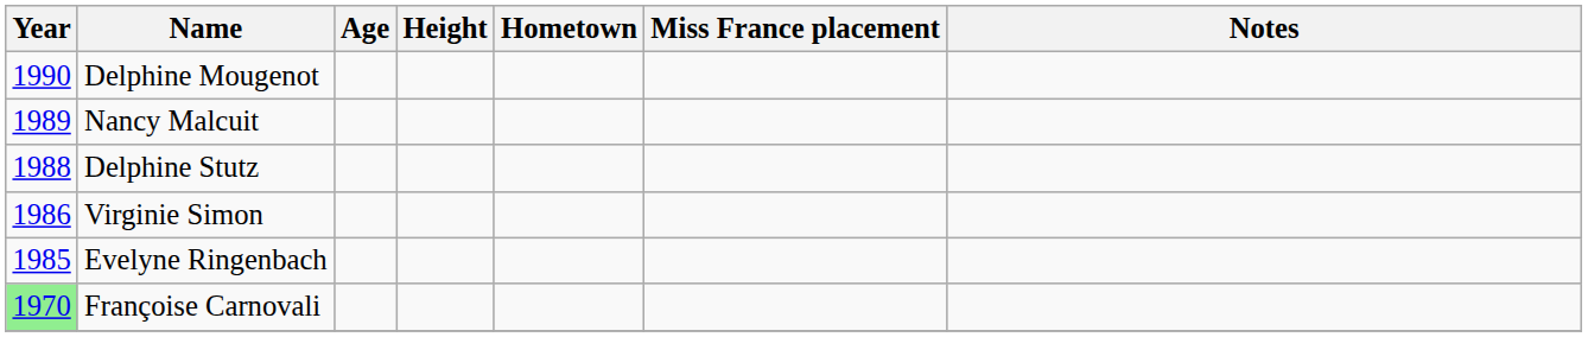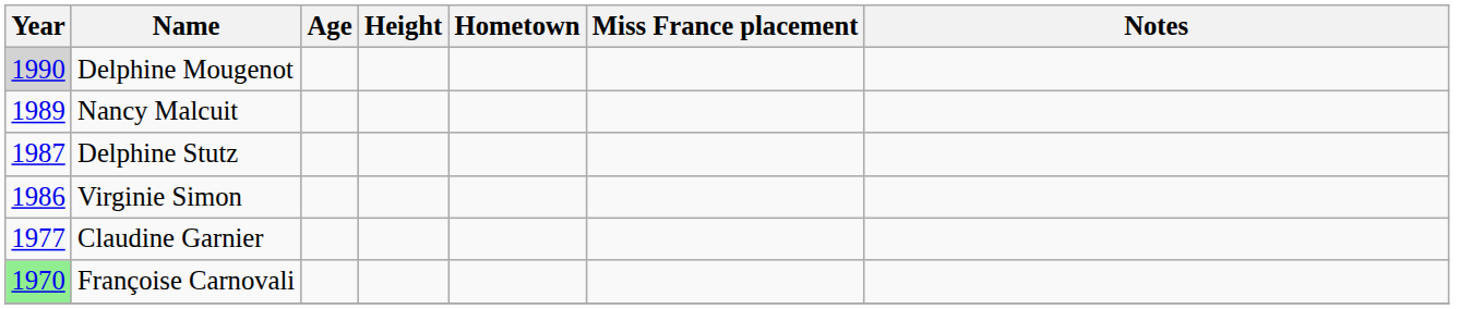 <table class="wikitable sortable">
 <tr>
 <th>Year</th>
 <th>Name</th>
 <th>Age</th>
 <th>Height</th>
 <th>Hometown</th>
 <th>Miss France placement</th>
 <th width=340>Notes</th>
 </tr>
 <tr>
-<td><a href='#'>1990</a></td>
+<td style="background: lightgrey;"><a href='#'>1990</a></td>
 <td>Delphine Mougenot</td>
 <td></td>
 <td></td>
 <td></td>
 <td></td>
 <td></td>
 </tr>
 <tr>
 <td><a href='#'>1989</a></td>
 <td>Nancy Malcuit</td>
 <td></td>
 <td></td>
 <td></td>
 <td></td>
 <td></td>
 </tr>
 <tr>
-<td><a href='#'>1988</a></td>
+<td><a href='#'>1987</a></td>
 <td>Delphine Stutz</td>
 <td></td>
 <td></td>
 <td></td>
 <td></td>
 <td></td>
 </tr>
 <tr>
 <td><a href='#'>1986</a></td>
 <td>Virginie Simon</td>
 <td></td>
 <td></td>
 <td></td>
 <td></td>
 <td></td>
 </tr>
 <tr>
-<td><a href='#'>1985</a></td>
-<td>Evelyne Ringenbach</td>
+<td><a href='#'>1977</a></td>
+<td>Claudine Garnier</td>
 <td></td>
 <td></td>
 <td></td>
 <td></td>
 <td></td>
 </tr>
 <tr>
 <td style="background: lightgreen;"><a href='#'>1970</a></td>
 <td>Françoise Carnovali</td>
 <td></td>
 <td></td>
 <td></td>
 <td></td>
 <td></td>
 </tr>
 <tr>
 </tr>
 </table>
